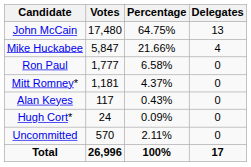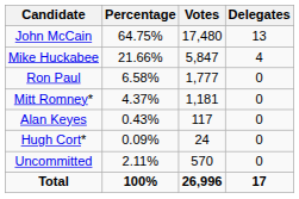 <table class="wikitable" style="text-align:center;">
 <tr>
 <th>Candidate</th>
+<th>Percentage</th>
 <th>Votes</th>
-<th>Percentage</th>
 <th>Delegates</th>
 </tr>
 <tr>
 <td><a href='#'>John McCain</a></td>
+<td>64.75%</td>
 <td>17,480</td>
-<td>64.75%</td>
 <td>13</td>
 </tr>
 <tr>
 <td><a href='#'>Mike Huckabee</a></td>
+<td>21.66%</td>
 <td>5,847</td>
-<td>21.66%</td>
 <td>4</td>
 </tr>
 <tr>
 <td><a href='#'>Ron Paul</a></td>
+<td>6.58%</td>
 <td>1,777</td>
-<td>6.58%</td>
 <td>0</td>
 </tr>
 <tr>
 <td><a href='#'>Mitt Romney</a>*</td>
+<td>4.37%</td>
 <td>1,181</td>
-<td>4.37%</td>
 <td>0</td>
 </tr>
 <tr>
 <td><a href='#'>Alan Keyes</a></td>
+<td>0.43%</td>
 <td>117</td>
-<td>0.43%</td>
 <td>0</td>
 </tr>
 <tr>
 <td><a href='#'>Hugh Cort</a>*</td>
+<td>0.09%</td>
 <td>24</td>
-<td>0.09%</td>
 <td>0</td>
 </tr>
 <tr>
 <td><a href='#'>Uncommitted</a></td>
+<td>2.11%</td>
 <td>570</td>
-<td>2.11%</td>
 <td>0</td>
 </tr>
 <tr>
 <td><strong>Total</strong></td>
+<td><strong>100%</strong></td>
 <td><strong>26,996</strong></td>
-<td><strong>100%</strong></td>
 <td><strong>17</strong></td>
 </tr>
 </table>
